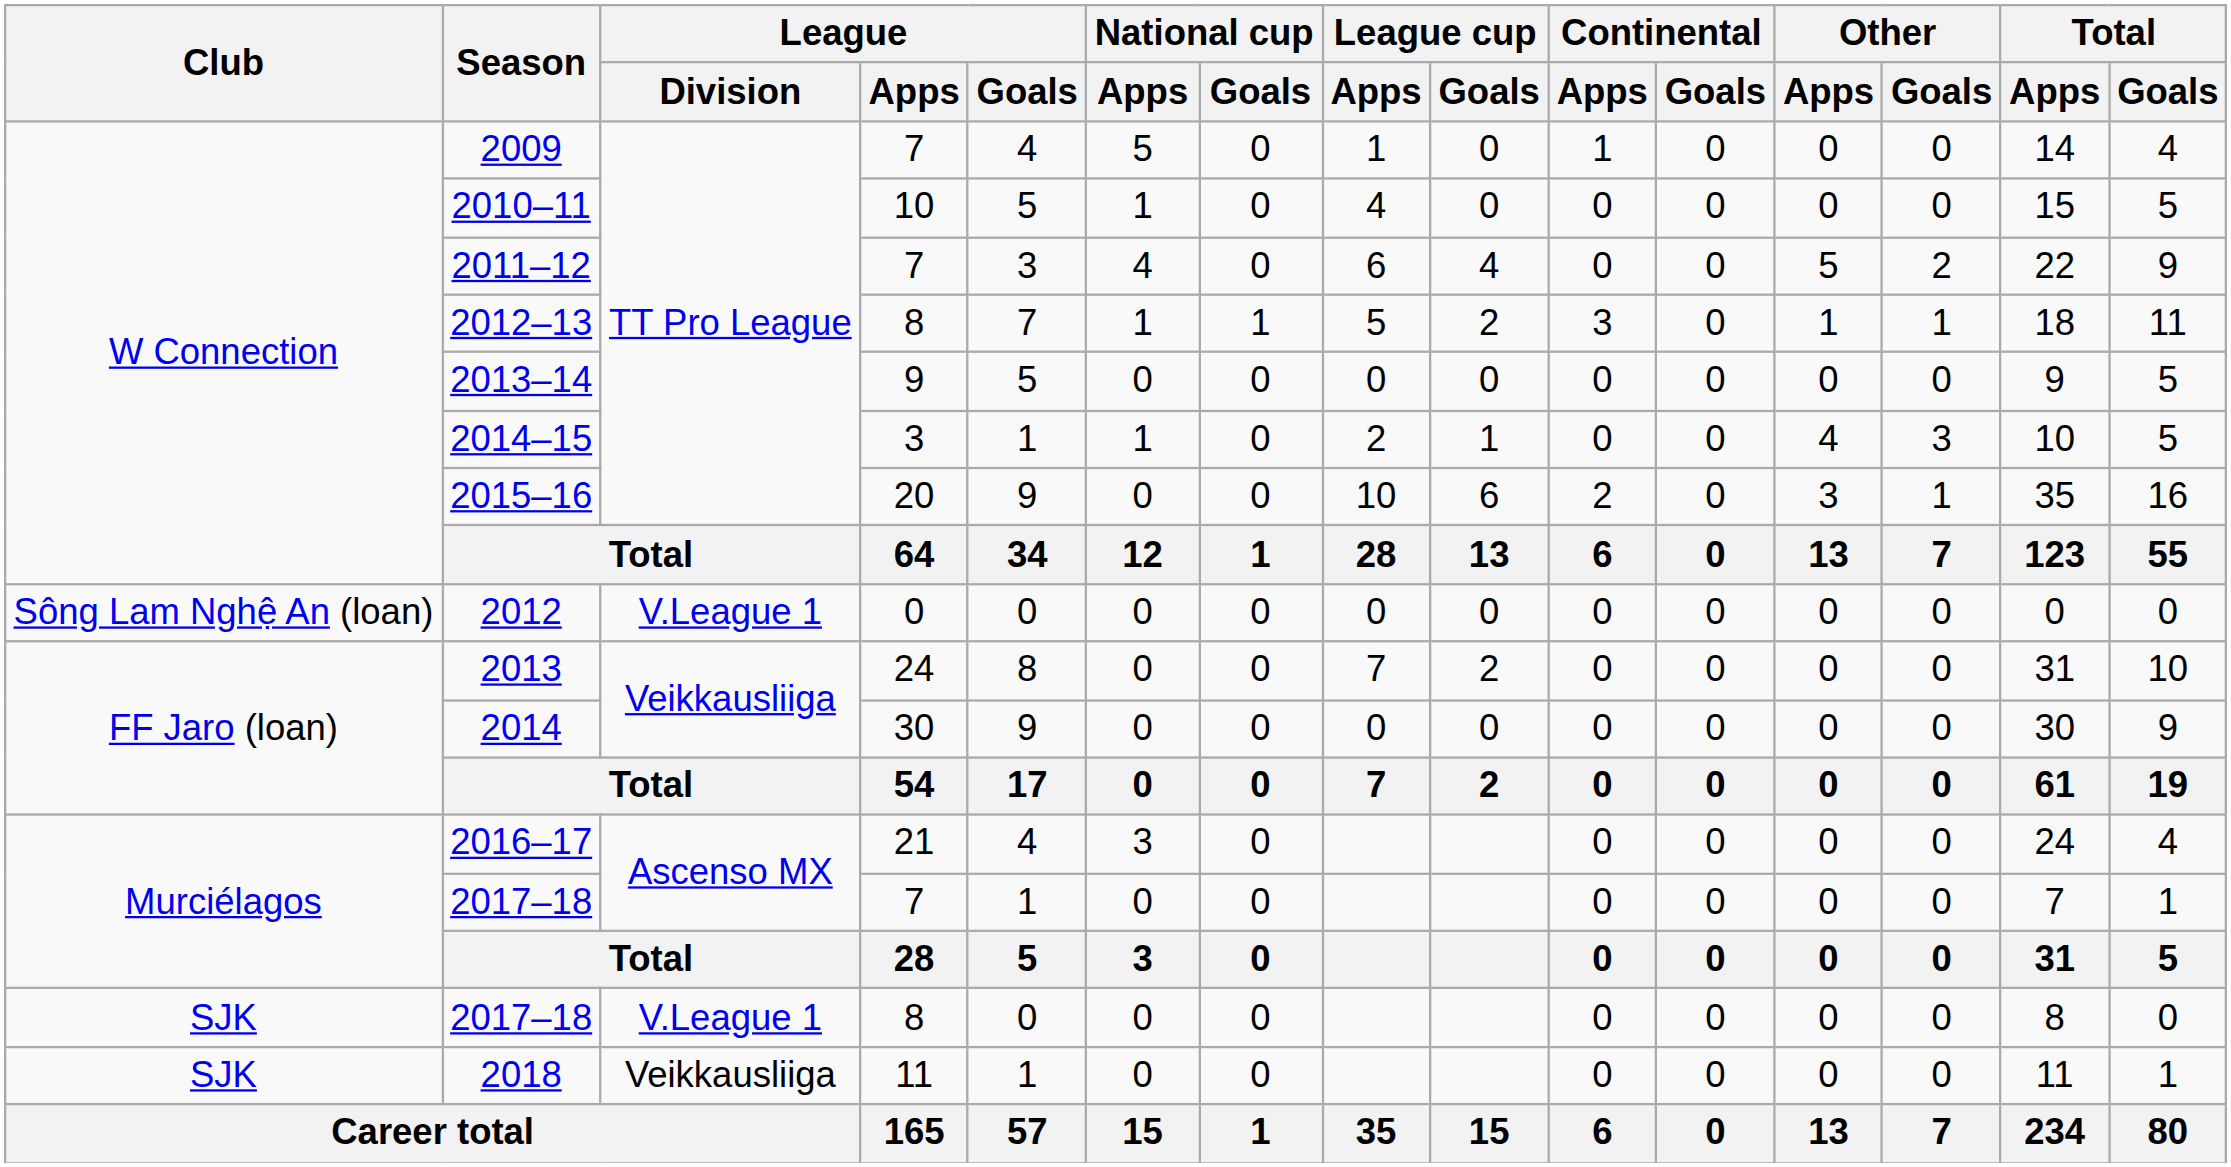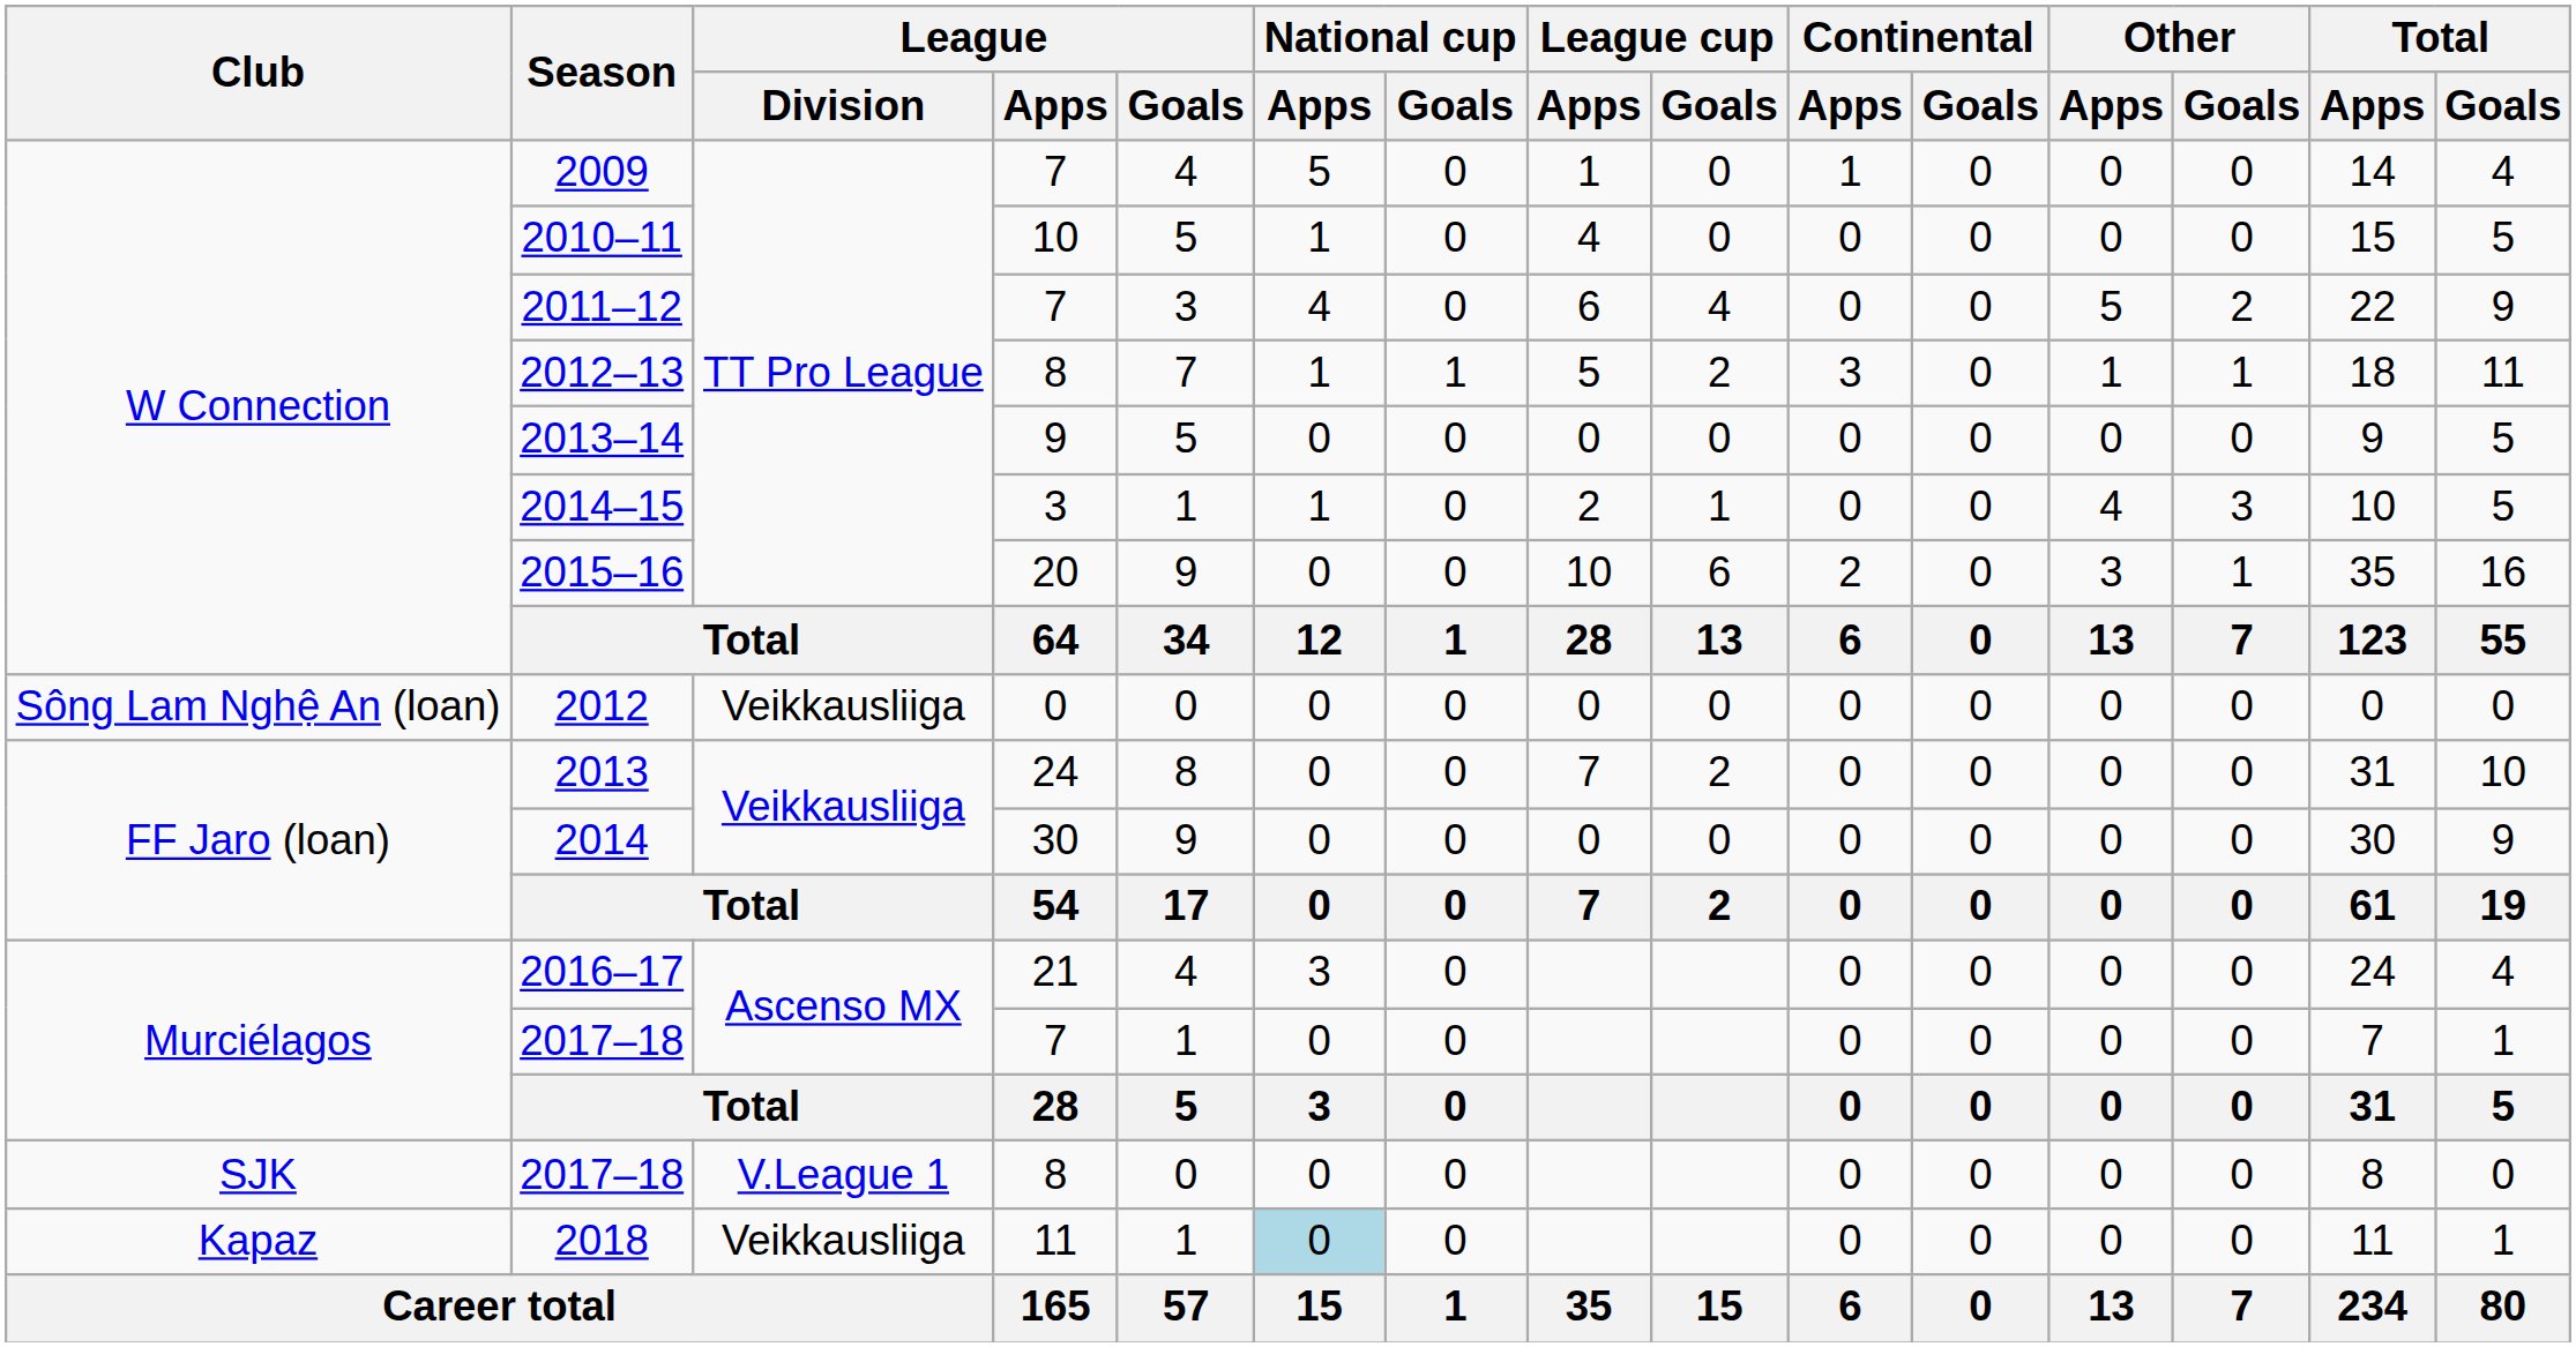 <table class="wikitable" style="text-align:center">
 <tr>
 <th rowspan="2">Club</th>
 <th rowspan="2">Season</th>
 <th colspan="3">League</th>
 <th colspan="2">National cup</th>
 <th colspan="2">League cup</th>
 <th colspan="2">Continental</th>
 <th colspan="2">Other</th>
 <th colspan="2">Total</th>
 </tr>
 <tr>
 <th>Division</th>
 <th>Apps</th>
 <th>Goals</th>
 <th>Apps</th>
 <th>Goals</th>
 <th>Apps</th>
 <th>Goals</th>
 <th>Apps</th>
 <th>Goals</th>
 <th>Apps</th>
 <th>Goals</th>
 <th>Apps</th>
 <th>Goals</th>
 </tr>
 <tr>
 <td rowspan="8"><a href='#'>W Connection</a></td>
 <td><a href='#'>2009</a></td>
 <td rowspan="7"><a href='#'>TT Pro League</a></td>
 <td>7</td>
 <td>4</td>
 <td>5</td>
 <td>0</td>
 <td>1</td>
 <td>0</td>
 <td>1</td>
 <td>0</td>
 <td>0</td>
 <td>0</td>
 <td>14</td>
 <td>4</td>
 </tr>
 <tr>
 <td><a href='#'>2010–11</a></td>
 <td>10</td>
 <td>5</td>
 <td>1</td>
 <td>0</td>
 <td>4</td>
 <td>0</td>
 <td>0</td>
 <td>0</td>
 <td>0</td>
 <td>0</td>
 <td>15</td>
 <td>5</td>
 </tr>
 <tr>
 <td><a href='#'>2011–12</a></td>
 <td>7</td>
 <td>3</td>
 <td>4</td>
 <td>0</td>
 <td>6</td>
 <td>4</td>
 <td>0</td>
 <td>0</td>
 <td>5</td>
 <td>2</td>
 <td>22</td>
 <td>9</td>
 </tr>
 <tr>
 <td><a href='#'>2012–13</a></td>
 <td>8</td>
 <td>7</td>
 <td>1</td>
 <td>1</td>
 <td>5</td>
 <td>2</td>
 <td>3</td>
 <td>0</td>
 <td>1</td>
 <td>1</td>
 <td>18</td>
 <td>11</td>
 </tr>
 <tr>
 <td><a href='#'>2013–14</a></td>
 <td>9</td>
 <td>5</td>
 <td>0</td>
 <td>0</td>
 <td>0</td>
 <td>0</td>
 <td>0</td>
 <td>0</td>
 <td>0</td>
 <td>0</td>
 <td>9</td>
 <td>5</td>
 </tr>
 <tr>
 <td><a href='#'>2014–15</a></td>
 <td>3</td>
 <td>1</td>
 <td>1</td>
 <td>0</td>
 <td>2</td>
 <td>1</td>
 <td>0</td>
 <td>0</td>
 <td>4</td>
 <td>3</td>
 <td>10</td>
 <td>5</td>
 </tr>
 <tr>
 <td><a href='#'>2015–16</a></td>
 <td>20</td>
 <td>9</td>
 <td>0</td>
 <td>0</td>
 <td>10</td>
 <td>6</td>
 <td>2</td>
 <td>0</td>
 <td>3</td>
 <td>1</td>
 <td>35</td>
 <td>16</td>
 </tr>
 <tr>
 <th colspan="2">Total</th>
 <th>64</th>
 <th>34</th>
 <th>12</th>
 <th>1</th>
 <th>28</th>
 <th>13</th>
 <th>6</th>
 <th>0</th>
 <th>13</th>
 <th>7</th>
 <th>123</th>
 <th>55</th>
 </tr>
 <tr>
 <td><a href='#'>Sông Lam Nghệ An</a> (loan)</td>
 <td><a href='#'>2012</a></td>
-<td><a href='#'>V.League 1</a></td>
+<td>Veikkausliiga</td>
 <td>0</td>
 <td>0</td>
 <td>0</td>
 <td>0</td>
 <td>0</td>
 <td>0</td>
 <td>0</td>
 <td>0</td>
 <td>0</td>
 <td>0</td>
 <td>0</td>
 <td>0</td>
 </tr>
 <tr>
 <td rowspan="3"><a href='#'>FF Jaro</a> (loan)</td>
 <td><a href='#'>2013</a></td>
 <td rowspan="2"><a href='#'>Veikkausliiga</a></td>
 <td>24</td>
 <td>8</td>
 <td>0</td>
 <td>0</td>
 <td>7</td>
 <td>2</td>
 <td>0</td>
 <td>0</td>
 <td>0</td>
 <td>0</td>
 <td>31</td>
 <td>10</td>
 </tr>
 <tr>
 <td><a href='#'>2014</a></td>
 <td>30</td>
 <td>9</td>
 <td>0</td>
 <td>0</td>
 <td>0</td>
 <td>0</td>
 <td>0</td>
 <td>0</td>
 <td>0</td>
 <td>0</td>
 <td>30</td>
 <td>9</td>
 </tr>
 <tr>
 <th colspan="2">Total</th>
 <th>54</th>
 <th>17</th>
 <th>0</th>
 <th>0</th>
 <th>7</th>
 <th>2</th>
 <th>0</th>
 <th>0</th>
 <th>0</th>
 <th>0</th>
 <th>61</th>
 <th>19</th>
 </tr>
 <tr>
 <td rowspan="3"><a href='#'>Murciélagos</a></td>
 <td><a href='#'>2016–17</a></td>
 <td rowspan="2"><a href='#'>Ascenso MX</a></td>
 <td>21</td>
 <td>4</td>
 <td>3</td>
 <td>0</td>
 <td></td>
 <td></td>
 <td>0</td>
 <td>0</td>
 <td>0</td>
 <td>0</td>
 <td>24</td>
 <td>4</td>
 </tr>
 <tr>
 <td><a href='#'>2017–18</a></td>
 <td>7</td>
 <td>1</td>
 <td>0</td>
 <td>0</td>
 <td></td>
 <td></td>
 <td>0</td>
 <td>0</td>
 <td>0</td>
 <td>0</td>
 <td>7</td>
 <td>1</td>
 </tr>
 <tr>
 <th colspan="2">Total</th>
 <th>28</th>
 <th>5</th>
 <th>3</th>
 <th>0</th>
 <th></th>
 <th></th>
 <th>0</th>
 <th>0</th>
 <th>0</th>
 <th>0</th>
 <th>31</th>
 <th>5</th>
 </tr>
 <tr>
 <td><a href='#'>SJK</a></td>
 <td><a href='#'>2017–18</a></td>
 <td><a href='#'>V.League 1</a></td>
 <td>8</td>
 <td>0</td>
 <td>0</td>
 <td>0</td>
 <td></td>
 <td></td>
 <td>0</td>
 <td>0</td>
 <td>0</td>
 <td>0</td>
 <td>8</td>
 <td>0</td>
 </tr>
 <tr>
-<td><a href='#'>SJK</a></td>
+<td><a href='#'>Kapaz</a></td>
 <td><a href='#'>2018</a></td>
 <td>Veikkausliiga</td>
 <td>11</td>
 <td>1</td>
-<td>0</td>
+<td style="background: lightblue;">0</td>
 <td>0</td>
 <td></td>
 <td></td>
 <td>0</td>
 <td>0</td>
 <td>0</td>
 <td>0</td>
 <td>11</td>
 <td>1</td>
 </tr>
 <tr>
 <th colspan="3">Career total</th>
 <th>165</th>
 <th>57</th>
 <th>15</th>
 <th>1</th>
 <th>35</th>
 <th>15</th>
 <th>6</th>
 <th>0</th>
 <th>13</th>
 <th>7</th>
 <th>234</th>
 <th>80</th>
 </tr>
 </table>
